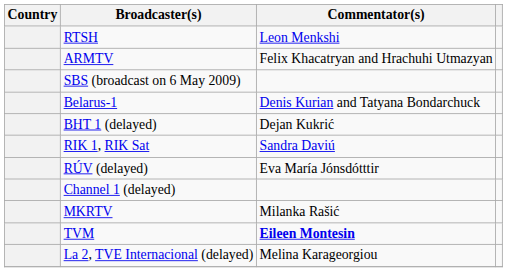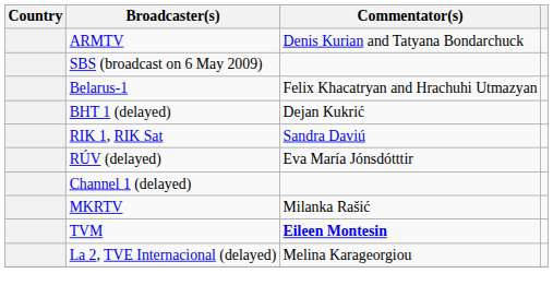 <table class="wikitable plainrowheaders">
 <tr>
 <th scope="col">Country</th>
 <th scope="col">Broadcaster(s)</th>
 <th scope="col">Commentator(s)</th>
 <th scope="col"></th>
 </tr>
 <tr>
 <th scope="row"></th>
-<td><a href='#'>RTSH</a></td>
-<td><a href='#'>Leon Menkshi</a></td>
-<td></td>
-</tr>
-<tr>
-<th scope="row"></th>
 <td><a href='#'>ARMTV</a></td>
-<td>Felix Khacatryan and Hrachuhi Utmazyan</td>
+<td><a href='#'>Denis Kurian</a> and Tatyana Bondarchuck</td>
 <td></td>
 </tr>
 <tr>
 <th scope="row"></th>
 <td><a href='#'>SBS</a> (broadcast on 6 May 2009)</td>
 <td></td>
 <td></td>
 </tr>
 <tr>
 <th scope="row"></th>
 <td><a href='#'>Belarus-1</a></td>
-<td><a href='#'>Denis Kurian</a> and Tatyana Bondarchuck</td>
+<td>Felix Khacatryan and Hrachuhi Utmazyan</td>
 <td></td>
 </tr>
 <tr>
 <th scope="row"></th>
 <td><a href='#'>BHT 1</a> (delayed)</td>
 <td>Dejan Kukrić</td>
 <td></td>
 </tr>
 <tr>
 <th scope="row"></th>
 <td><a href='#'>RIK 1</a>, <a href='#'>RIK Sat</a></td>
 <td><a href='#'>Sandra Daviú</a></td>
 <td></td>
 </tr>
 <tr>
 <th scope="row"></th>
 <td><a href='#'>RÚV</a> (delayed)</td>
 <td>Eva María Jónsdótttir</td>
 <td></td>
 </tr>
 <tr>
 <th scope="row"></th>
 <td><a href='#'>Channel 1</a> (delayed)</td>
 <td></td>
 <td></td>
 </tr>
 <tr>
 <th scope="row"></th>
 <td><a href='#'>MKRTV</a></td>
 <td>Milanka Rašić</td>
 <td></td>
 </tr>
 <tr>
 <th scope="row"></th>
 <td><a href='#'>TVM</a></td>
 <td><strong><a href='#'>Eileen Montesin</a></strong></td>
 <td></td>
 </tr>
 <tr>
 <th scope="row"></th>
 <td><a href='#'>La 2</a>, <a href='#'>TVE Internacional</a> (delayed)</td>
 <td>Melina Karageorgiou</td>
 <td></td>
 </tr>
 <tr>
 </tr>
 </table>
